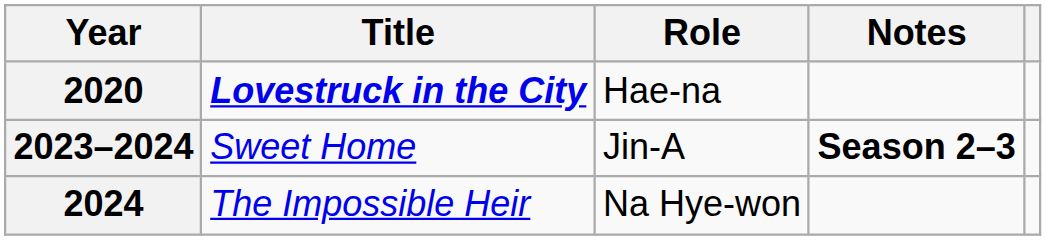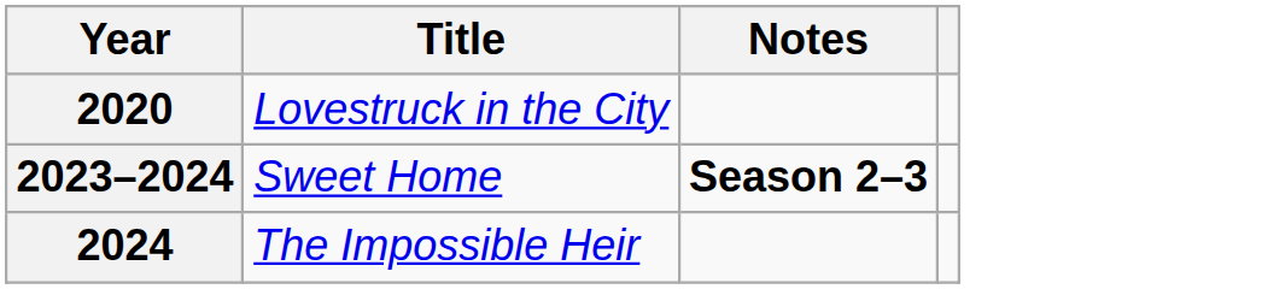 <table class="wikitable plainrowheaders">
 <tr>
 <th scope="col">Year</th>
 <th scope="col">Title</th>
-<th scope="col">Role</th>
 <th scope="col">Notes</th>
 <th scope="col" class="unsortable"></th>
 </tr>
 <tr>
 <th scope="row">2020</th>
-<td><strong><em><a href='#'>Lovestruck in the City</a></em></strong></td>
-<td>Hae-na</td>
+<td><em><a href='#'>Lovestruck in the City</a></em></td>
 <td></td>
 <td style="text-align:center"></td>
 </tr>
 <tr>
 <th scope="row">2023–2024</th>
 <td><em><a href='#'>Sweet Home</a></em></td>
-<td>Jin-A</td>
 <td><strong>Season 2–3</strong></td>
 <td style="text-align:center"></td>
 </tr>
 <tr>
 <th scope="row">2024</th>
 <td><em><a href='#'>The Impossible Heir</a></em></td>
-<td>Na Hye-won</td>
 <td></td>
 <td style="text-align:center"></td>
 </tr>
 </table>
